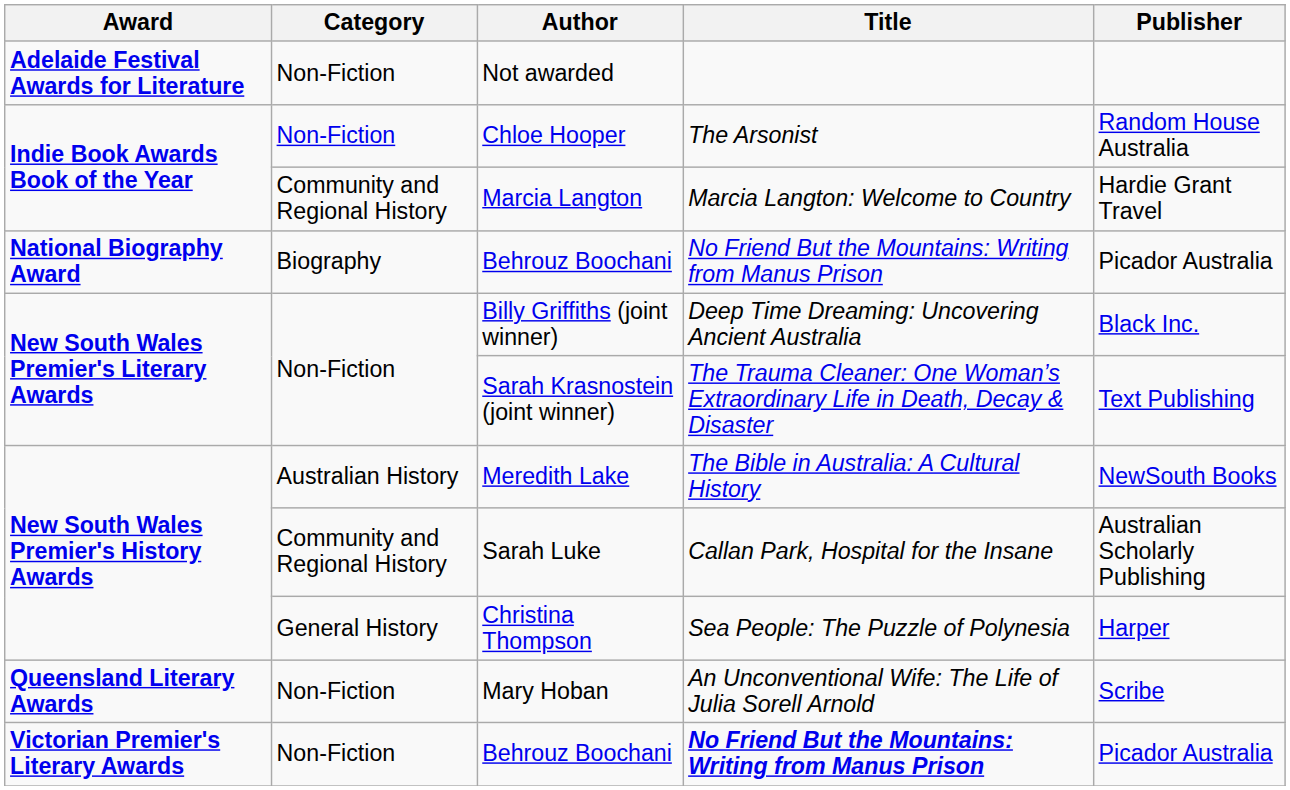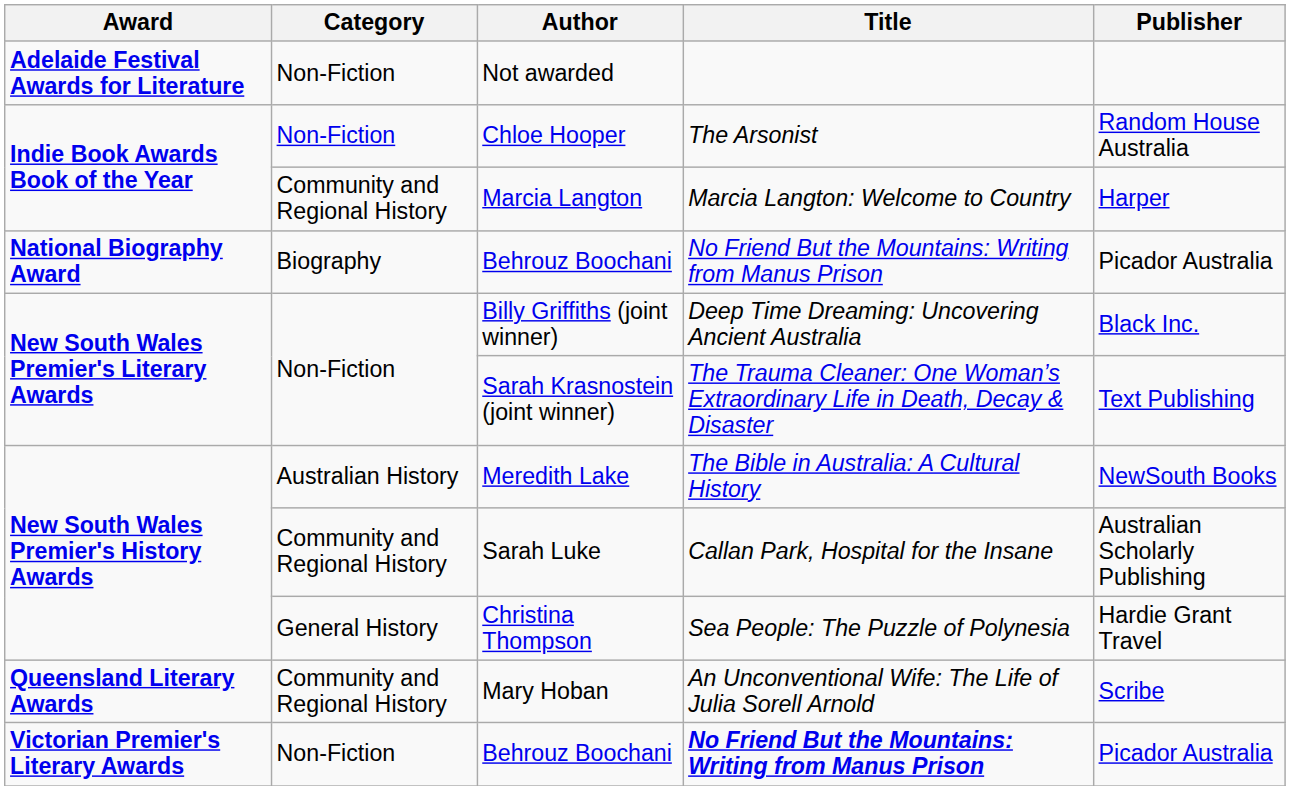 <table class="wikitable" width=100%>
 <tr>
 <th>Award</th>
 <th>Category</th>
 <th>Author</th>
 <th>Title</th>
 <th>Publisher</th>
 </tr>
 <tr>
 <td><strong><a href='#'>Adelaide Festival Awards for Literature</a></strong></td>
 <td>Non-Fiction</td>
 <td>Not awarded</td>
 <td></td>
 </tr>
 <tr>
 <td rowspan=2><strong><a href='#'>Indie Book Awards Book of the Year</a></strong></td>
 <td><a href='#'>Non-Fiction</a></td>
 <td><a href='#'>Chloe Hooper</a></td>
 <td><em>The Arsonist</em></td>
 <td><a href='#'>Random House</a> Australia</td>
 </tr>
 <tr>
 <td>Community and Regional History</td>
 <td><a href='#'>Marcia Langton</a></td>
 <td><em>Marcia Langton: Welcome to Country</em></td>
-<td>Hardie Grant Travel</td>
+<td><a href='#'>Harper</a></td>
 </tr>
 <tr>
 <td><strong><a href='#'>National Biography Award</a></strong></td>
 <td>Biography</td>
 <td><a href='#'>Behrouz Boochani</a></td>
 <td><em><a href='#'>No Friend But the Mountains: Writing from Manus Prison</a></em></td>
 <td>Picador Australia</td>
 </tr>
 <tr>
 <td rowspan=2><strong><a href='#'>New South Wales Premier's Literary Awards</a></strong></td>
 <td rowspan=2>Non-Fiction</td>
 <td><a href='#'>Billy Griffiths</a> (joint winner)</td>
 <td><em>Deep Time Dreaming: Uncovering Ancient Australia</em></td>
 <td><a href='#'>Black Inc.</a></td>
 </tr>
 <tr>
 <td><a href='#'>Sarah Krasnostein</a> (joint winner)</td>
 <td><em><a href='#'>The Trauma Cleaner: One Woman’s Extraordinary Life in Death, Decay & Disaster</a></em></td>
 <td><a href='#'>Text Publishing</a></td>
 </tr>
 <tr>
 <td rowspan=3><strong><a href='#'>New South Wales Premier's History Awards</a></strong></td>
 <td>Australian History</td>
 <td><a href='#'>Meredith Lake</a></td>
 <td><em><a href='#'>The Bible in Australia: A Cultural History</a></em></td>
 <td><a href='#'>NewSouth Books</a></td>
 </tr>
 <tr>
 <td>Community and Regional History</td>
 <td>Sarah Luke</td>
 <td><em>Callan Park, Hospital for the Insane</em></td>
 <td>Australian Scholarly Publishing</td>
 </tr>
 <tr>
 <td>General History</td>
 <td><a href='#'>Christina Thompson</a></td>
 <td><em>Sea People: The Puzzle of Polynesia</em></td>
-<td><a href='#'>Harper</a></td>
+<td>Hardie Grant Travel</td>
 </tr>
 <tr>
 <td><strong><a href='#'>Queensland Literary Awards</a></strong></td>
-<td>Non-Fiction</td>
+<td>Community and Regional History</td>
 <td>Mary Hoban</td>
 <td><em>An Unconventional Wife: The Life of Julia Sorell Arnold</em></td>
 <td><a href='#'>Scribe</a></td>
 </tr>
 <tr>
 <td><strong><a href='#'>Victorian Premier's Literary Awards</a></strong></td>
 <td>Non-Fiction</td>
 <td><a href='#'>Behrouz Boochani</a></td>
 <td><strong><em><a href='#'>No Friend But the Mountains: Writing from Manus Prison</a></em></strong></td>
 <td><a href='#'>Picador Australia</a></td>
 </tr>
 <tr>
 </tr>
 </table>
